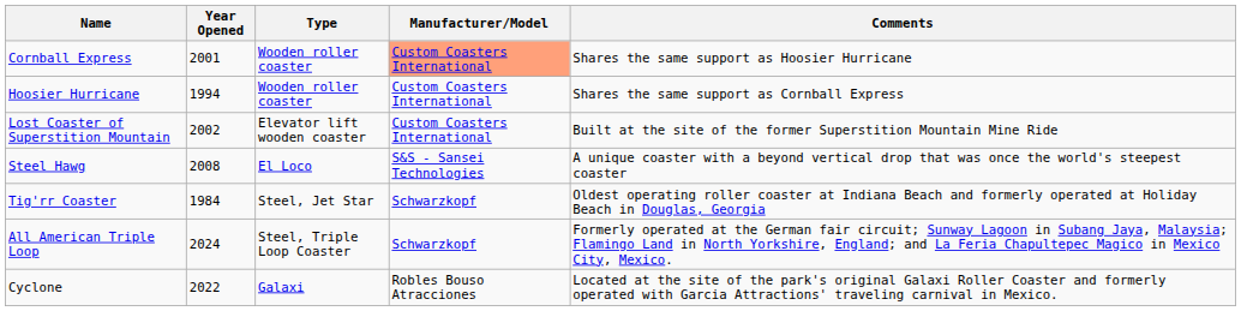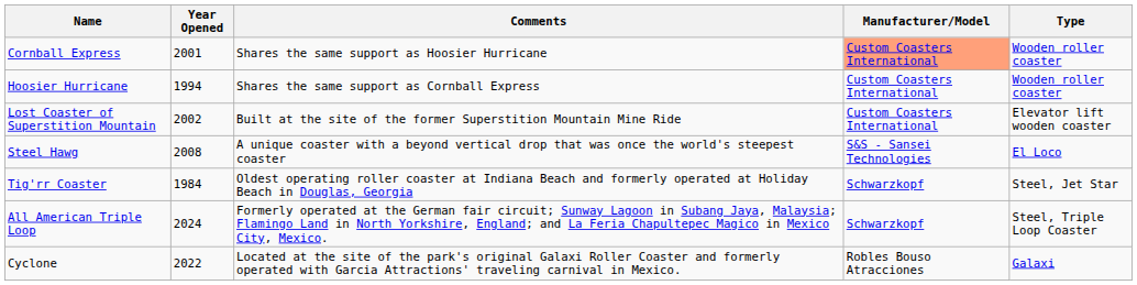 <table class="wikitable sortable">
 <tr>
 <th>Name</th>
 <th>Year Opened</th>
+<th>Comments</th>
+<th>Manufacturer/Model</th>
 <th>Type</th>
-<th>Manufacturer/Model</th>
-<th>Comments</th>
 </tr>
 <tr>
 <td><a href='#'>Cornball Express</a></td>
 <td>2001</td>
+<td>Shares the same support as Hoosier Hurricane</td>
+<td style="background: lightsalmon;"><a href='#'>Custom Coasters International</a></td>
 <td><a href='#'>Wooden roller coaster</a></td>
-<td style="background: lightsalmon;"><a href='#'>Custom Coasters International</a></td>
-<td>Shares the same support as Hoosier Hurricane</td>
 </tr>
 <tr>
 <td><a href='#'>Hoosier Hurricane</a></td>
 <td>1994</td>
+<td>Shares the same support as Cornball Express</td>
+<td><a href='#'>Custom Coasters International</a></td>
 <td><a href='#'>Wooden roller coaster</a></td>
-<td><a href='#'>Custom Coasters International</a></td>
-<td>Shares the same support as Cornball Express</td>
 </tr>
 <tr>
 <td><a href='#'>Lost Coaster of Superstition Mountain</a></td>
 <td>2002</td>
+<td>Built at the site of the former Superstition Mountain Mine Ride</td>
+<td><a href='#'>Custom Coasters International</a></td>
 <td>Elevator lift wooden coaster</td>
-<td><a href='#'>Custom Coasters International</a></td>
-<td>Built at the site of the former Superstition Mountain Mine Ride</td>
 </tr>
 <tr>
 <td><a href='#'>Steel Hawg</a></td>
 <td>2008</td>
+<td>A unique coaster with a beyond vertical drop that was once the world's steepest coaster</td>
+<td><a href='#'>S&S - Sansei Technologies</a></td>
 <td><a href='#'>El Loco</a></td>
-<td><a href='#'>S&S - Sansei Technologies</a></td>
-<td>A unique coaster with a beyond vertical drop that was once the world's steepest coaster</td>
 </tr>
 <tr>
 <td><a href='#'>Tig'rr Coaster</a></td>
 <td>1984</td>
+<td>Oldest operating roller coaster at Indiana Beach and formerly operated at Holiday Beach in <a href='#'>Douglas, Georgia</a></td>
+<td><a href='#'>Schwarzkopf</a></td>
 <td>Steel, Jet Star</td>
-<td><a href='#'>Schwarzkopf</a></td>
-<td>Oldest operating roller coaster at Indiana Beach and formerly operated at Holiday Beach in <a href='#'>Douglas, Georgia</a></td>
 </tr>
 <tr>
 <td><a href='#'>All American Triple Loop</a></td>
 <td>2024</td>
+<td>Formerly operated at the German fair circuit; <a href='#'>Sunway Lagoon</a> in <a href='#'>Subang Jaya</a>, <a href='#'>Malaysia</a>; <a href='#'>Flamingo Land</a> in <a href='#'>North Yorkshire</a>, <a href='#'>England</a>; and <a href='#'>La Feria Chapultepec Magico</a> in <a href='#'>Mexico City</a>, <a href='#'>Mexico</a>.</td>
+<td><a href='#'>Schwarzkopf</a></td>
 <td>Steel, Triple Loop Coaster</td>
-<td><a href='#'>Schwarzkopf</a></td>
-<td>Formerly operated at the German fair circuit; <a href='#'>Sunway Lagoon</a> in <a href='#'>Subang Jaya</a>, <a href='#'>Malaysia</a>; <a href='#'>Flamingo Land</a> in <a href='#'>North Yorkshire</a>, <a href='#'>England</a>; and <a href='#'>La Feria Chapultepec Magico</a> in <a href='#'>Mexico City</a>, <a href='#'>Mexico</a>.</td>
 </tr>
 <tr>
 <td>Cyclone</td>
 <td>2022</td>
+<td>Located at the site of the park's original Galaxi Roller Coaster and formerly operated with Garcia Attractions' traveling carnival in Mexico.</td>
+<td>Robles Bouso Atracciones</td>
 <td><a href='#'>Galaxi</a></td>
-<td>Robles Bouso Atracciones</td>
-<td>Located at the site of the park's original Galaxi Roller Coaster and formerly operated with Garcia Attractions' traveling carnival in Mexico.</td>
 </tr>
 </table>
